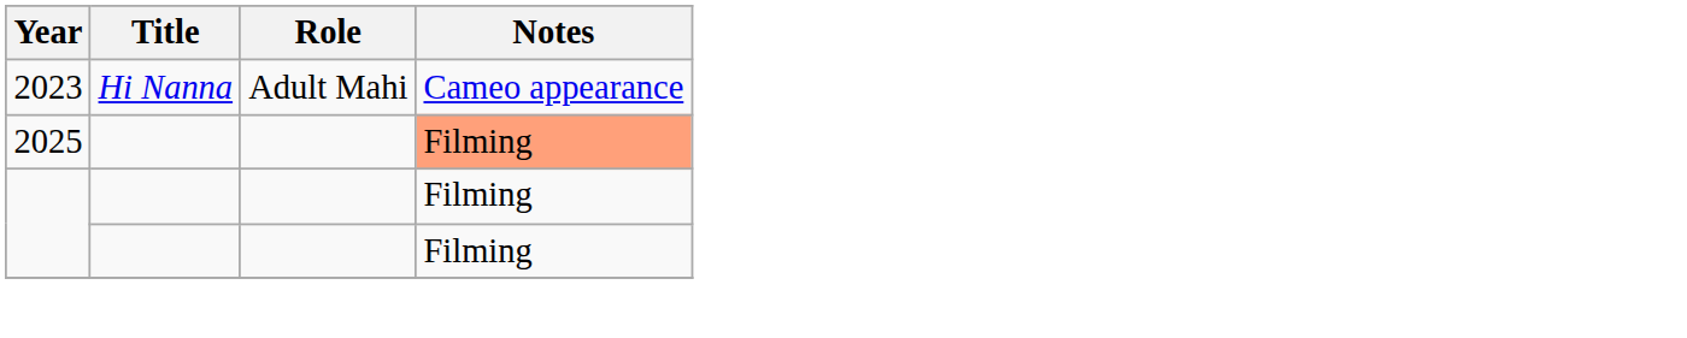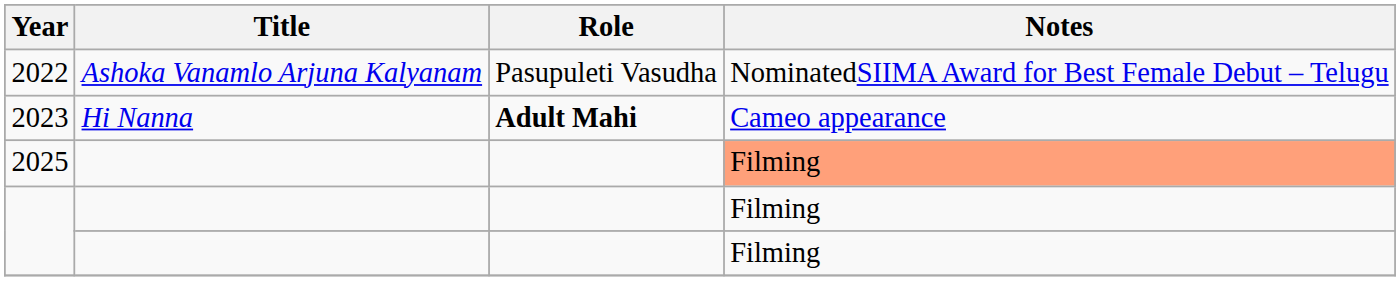 <table class="wikitable">
 <tr>
 <th>Year</th>
 <th>Title</th>
 <th>Role</th>
 <th>Notes</th>
 </tr>
 <tr>
+<td>2022</td>
+<td><em><a href='#'>Ashoka Vanamlo Arjuna Kalyanam</a></em></td>
+<td>Pasupuleti Vasudha</td>
+<td>Nominated<a href='#'>SIIMA Award for Best Female Debut – Telugu</a></td>
+</tr>
+<tr>
 <td>2023</td>
 <td><em><a href='#'>Hi Nanna</a></td>
-<td>Adult Mahi</td>
+<td><strong>Adult Mahi</strong></td>
 <td><a href='#'>Cameo appearance</a></td>
 </tr>
 <tr>
 <td>2025</td>
 <td></td>
 <td></td>
 <td style="background: lightsalmon;">Filming</td>
 </tr>
 <tr>
 <td rowspan="2"></td>
 <td></td>
 <td></td>
 <td>Filming</td>
 </tr>
 <tr>
 <td></td>
 <td></td>
 <td>Filming</td>
 </tr>
 <tr>
 </tr>
 </table>
